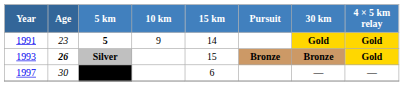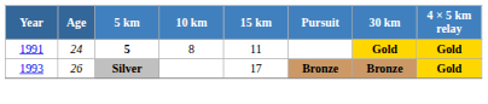 <table class="wikitable" style="font-size:95%; text-align:center; border:grey solid 1px; border-collapse:collapse; background:#ffffff;">
 <tr>
 <th style="background-color:#369; color:white; width:60px;"> Year </th>
 <th style="background-color:#369; color:white; width:40px;"> Age </th>
 <th style="background-color:#4180be; color:white; width:75px;"> 5 km </th>
 <th style="background-color:#4180be; color:white; width:75px;"> 10 km </th>
 <th style="background-color:#4180be; color:white; width:75px;"> 15 km </th>
 <th style="background-color:#4180be; color:white; width:75px;"> Pursuit </th>
 <th style="background-color:#4180be; color:white; width:75px;"> 30 km </th>
 <th style="background-color:#4180be; color:white; width:75px;"> 4 × 5 km <br> relay </th>
 </tr>
 <tr>
 <td><a href='#'>1991</a></td>
-<td><em>23</em></td>
+<td><em>24</em></td>
 <td><strong>5</strong></td>
-<td>9</td>
-<td>14</td>
+<td>8</td>
+<td>11</td>
 <td></td>
 <td style="background:gold;"><strong>Gold</strong></td>
 <td style="background:gold;"><strong>Gold</strong></td>
 </tr>
 <tr>
 <td><a href='#'>1993</a></td>
-<td><strong><em>26</em></strong></td>
+<td><em>26</em></td>
 <td style="background:silver;"><strong>Silver</strong></td>
 <td></td>
-<td>15</td>
+<td>17</td>
 <td bgcolor="cc9966"><strong>Bronze</strong></td>
 <td bgcolor="cc9966"><strong>Bronze</strong></td>
 <td style="background:gold;"><strong>Gold</strong></td>
 </tr>
 <tr>
-<td><a href='#'>1997</a></td>
-<td><em>30</em></td>
-<td style="background:#000000; color:white"></td>
-<td></td>
-<td>6</td>
-<td></td>
-<td>—</td>
-<td>—</td>
-</tr>
-<tr>
 </tr>
 </table>
